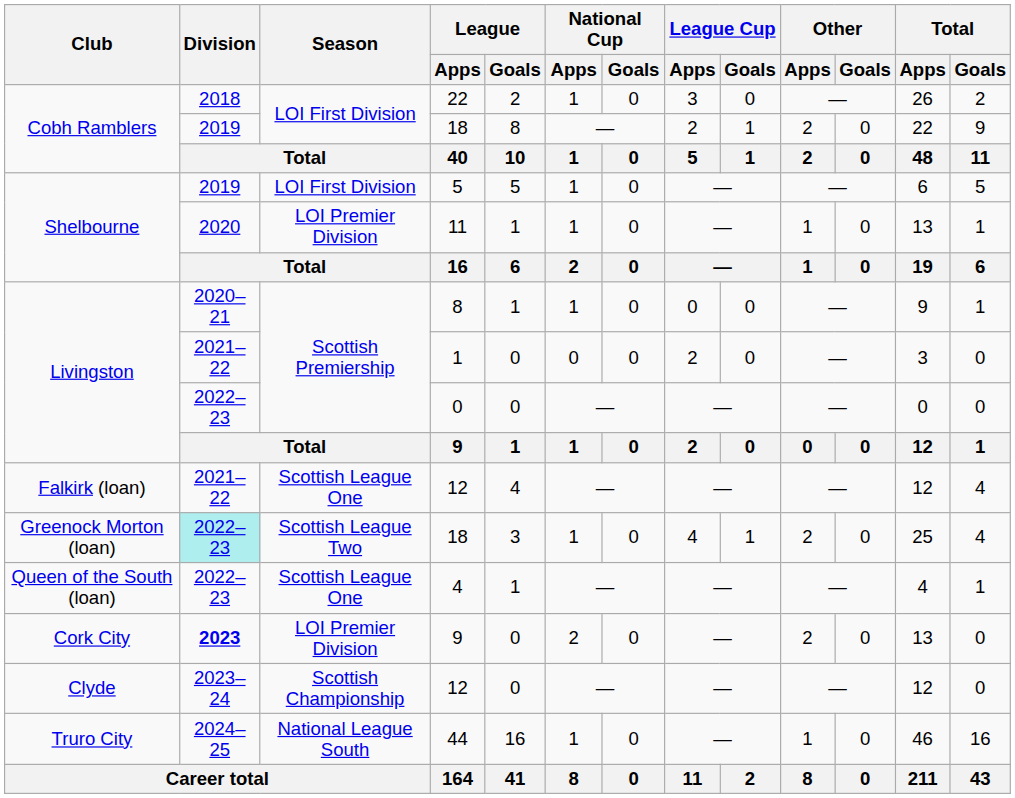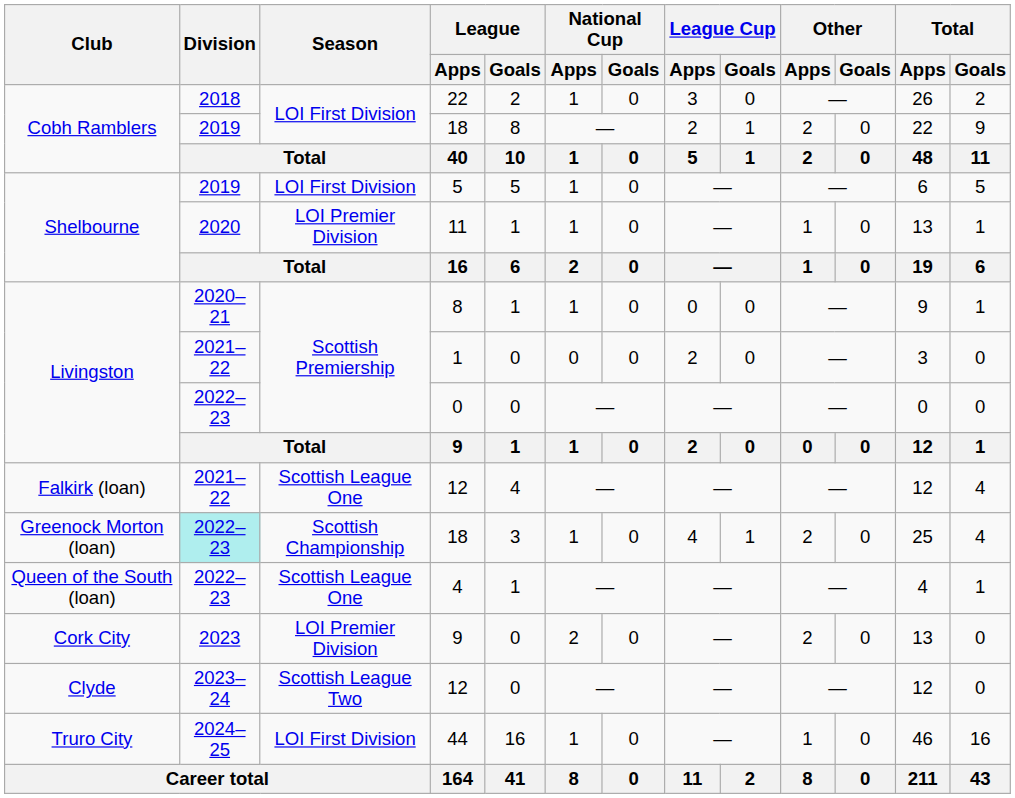 <table class=wikitable style="text-align: center">
 <tr>
 <th rowspan="2">Club</th>
 <th rowspan="2">Division</th>
 <th rowspan="2">Season</th>
 <th colspan="2">League</th>
 <th colspan="2">National Cup</th>
 <th colspan="2"><a href='#'>League Cup</a></th>
 <th colspan="2">Other</th>
 <th colspan="2">Total</th>
 </tr>
 <tr>
 <th>Apps</th>
 <th>Goals</th>
 <th>Apps</th>
 <th>Goals</th>
 <th>Apps</th>
 <th>Goals</th>
 <th>Apps</th>
 <th>Goals</th>
 <th>Apps</th>
 <th>Goals</th>
 </tr>
 <tr>
 <td rowspan=3><a href='#'>Cobh Ramblers</a></td>
 <td><a href='#'>2018</a></td>
 <td rowspan=2><a href='#'>LOI First Division</a></td>
 <td>22</td>
 <td>2</td>
 <td>1</td>
 <td>0</td>
 <td>3</td>
 <td>0</td>
 <td colspan="2">—</td>
 <td>26</td>
 <td>2</td>
 </tr>
 <tr>
 <td><a href='#'>2019</a></td>
 <td>18</td>
 <td>8</td>
 <td colspan="2">—</td>
 <td>2</td>
 <td>1</td>
 <td>2</td>
 <td>0</td>
 <td>22</td>
 <td>9</td>
 </tr>
 <tr>
 <th colspan="2">Total</th>
 <th>40</th>
 <th>10</th>
 <th>1</th>
 <th>0</th>
 <th>5</th>
 <th>1</th>
 <th>2</th>
 <th>0</th>
 <th>48</th>
 <th>11</th>
 </tr>
 <tr>
 <td rowspan=3><a href='#'>Shelbourne</a></td>
 <td><a href='#'>2019</a></td>
 <td><a href='#'>LOI First Division</a></td>
 <td>5</td>
 <td>5</td>
 <td>1</td>
 <td>0</td>
 <td colspan="2">—</td>
 <td colspan="2">—</td>
 <td>6</td>
 <td>5</td>
 </tr>
 <tr>
 <td><a href='#'>2020</a></td>
 <td><a href='#'>LOI Premier Division</a></td>
 <td>11</td>
 <td>1</td>
 <td>1</td>
 <td>0</td>
 <td colspan="2">—</td>
 <td>1</td>
 <td>0</td>
 <td>13</td>
 <td>1</td>
 </tr>
 <tr>
 <th colspan="2">Total</th>
 <th>16</th>
 <th>6</th>
 <th>2</th>
 <th>0</th>
 <th colspan="2">—</th>
 <th>1</th>
 <th>0</th>
 <th>19</th>
 <th>6</th>
 </tr>
 <tr>
 <td rowspan=4><a href='#'>Livingston</a></td>
 <td><a href='#'>2020–21</a></td>
 <td rowspan=3><a href='#'>Scottish Premiership</a></td>
 <td>8</td>
 <td>1</td>
 <td>1</td>
 <td>0</td>
 <td>0</td>
 <td>0</td>
 <td colspan="2">—</td>
 <td>9</td>
 <td>1</td>
 </tr>
 <tr>
 <td><a href='#'>2021–22</a></td>
 <td>1</td>
 <td>0</td>
 <td>0</td>
 <td>0</td>
 <td>2</td>
 <td>0</td>
 <td colspan=2>—</td>
 <td>3</td>
 <td>0</td>
 </tr>
 <tr>
 <td><a href='#'>2022–23</a></td>
 <td>0</td>
 <td>0</td>
 <td colspan=2>—</td>
 <td colspan=2>—</td>
 <td colspan=2>—</td>
 <td>0</td>
 <td>0</td>
 </tr>
 <tr>
 <th colspan=2>Total</th>
 <th>9</th>
 <th>1</th>
 <th>1</th>
 <th>0</th>
 <th>2</th>
 <th>0</th>
 <th>0</th>
 <th>0</th>
 <th>12</th>
 <th>1</th>
 </tr>
 <tr>
 <td><a href='#'>Falkirk</a> (loan)</td>
 <td><a href='#'>2021–22</a></td>
 <td><a href='#'>Scottish League One</a></td>
 <td>12</td>
 <td>4</td>
 <td colspan="2">—</td>
 <td colspan="2">—</td>
 <td colspan="2">—</td>
 <td>12</td>
 <td>4</td>
 </tr>
 <tr>
 <td><a href='#'>Greenock Morton</a> (loan)</td>
 <td style="background: paleturquoise;"><a href='#'>2022–23</a></td>
-<td><a href='#'>Scottish League Two</a></td>
+<td><a href='#'>Scottish Championship</a></td>
 <td>18</td>
 <td>3</td>
 <td>1</td>
 <td>0</td>
 <td>4</td>
 <td>1</td>
 <td>2</td>
 <td>0</td>
 <td>25</td>
 <td>4</td>
 </tr>
 <tr>
 <td><a href='#'>Queen of the South</a> (loan)</td>
 <td><a href='#'>2022–23</a></td>
 <td><a href='#'>Scottish League One</a></td>
 <td>4</td>
 <td>1</td>
 <td colspan="2">—</td>
 <td colspan="2">—</td>
 <td colspan="2">—</td>
 <td>4</td>
 <td>1</td>
 </tr>
 <tr>
 <td><a href='#'>Cork City</a></td>
-<td><strong><a href='#'>2023</a></strong></td>
+<td><a href='#'>2023</a></td>
 <td><a href='#'>LOI Premier Division</a></td>
 <td>9</td>
 <td>0</td>
 <td>2</td>
 <td>0</td>
 <td colspan="2">—</td>
 <td>2</td>
 <td>0</td>
 <td>13</td>
 <td>0</td>
 </tr>
 <tr>
 <td><a href='#'>Clyde</a></td>
 <td><a href='#'>2023–24</a></td>
-<td><a href='#'>Scottish Championship</a></td>
+<td><a href='#'>Scottish League Two</a></td>
 <td>12</td>
 <td>0</td>
 <td colspan="2">—</td>
 <td colspan="2">—</td>
 <td colspan="2">—</td>
 <td>12</td>
 <td>0</td>
 </tr>
 <tr>
 <td><a href='#'>Truro City</a></td>
 <td><a href='#'>2024–25</a></td>
-<td><a href='#'>National League South</a></td>
+<td><a href='#'>LOI First Division</a></td>
 <td>44</td>
 <td>16</td>
 <td>1</td>
 <td>0</td>
 <td colspan="2">—</td>
 <td>1</td>
 <td>0</td>
 <td>46</td>
 <td>16</td>
 </tr>
 <tr>
 <th colspan=3>Career total</th>
 <th>164</th>
 <th>41</th>
 <th>8</th>
 <th>0</th>
 <th>11</th>
 <th>2</th>
 <th>8</th>
 <th>0</th>
 <th>211</th>
 <th>43</th>
 </tr>
 </table>
